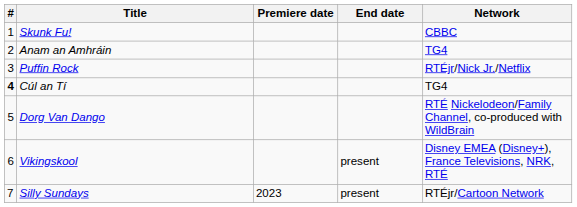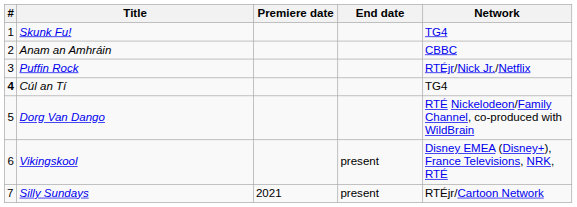 <table class="wikitable sortable">
 <tr>
 <th width=10>#</th>
 <th width=321>Title</th>
 <th width=110>Premiere date</th>
 <th width=110>End date</th>
 <th width=200>Network</th>
 </tr>
 <tr>
 <td style="text-align:center;">1</td>
 <td><em><a href='#'>Skunk Fu!</a></em></td>
 <td></td>
 <td></td>
-<td><a href='#'>CBBC</a></td>
+<td><a href='#'>TG4</a></td>
 </tr>
 <tr>
 <td style="text-align:center;">2</td>
 <td><em>Anam an Amhráin</em></td>
 <td></td>
 <td></td>
-<td><a href='#'>TG4</a></td>
+<td><a href='#'>CBBC</a></td>
 </tr>
 <tr>
 <td style="text-align:center;">3</td>
 <td><em><a href='#'>Puffin Rock</a></em></td>
 <td></td>
 <td></td>
 <td><a href='#'>RTÉjr</a>/<a href='#'>Nick Jr.</a>/<a href='#'>Netflix</a></td>
 </tr>
 <tr>
 <td style="text-align:center;"><strong>4</strong></td>
 <td><em>Cúl an Tí</em></td>
 <td></td>
 <td></td>
 <td>TG4</td>
 </tr>
 <tr>
 <td style="text-align:center;">5</td>
 <td><em><a href='#'>Dorg Van Dango</a></em></td>
 <td></td>
 <td></td>
 <td><a href='#'>RTÉ</a> <a href='#'>Nickelodeon</a>/<a href='#'>Family Channel</a>, co-produced with <a href='#'>WildBrain</a></td>
 </tr>
 <tr>
 <td style="text-align:center;">6</td>
 <td><em><a href='#'>Vikingskool</a></em></td>
 <td></td>
 <td>present</td>
 <td><a href='#'>Disney EMEA</a> (<a href='#'>Disney+</a>), <a href='#'>France Televisions</a>, <a href='#'>NRK</a>, <a href='#'>RTÉ</a></td>
 </tr>
 <tr>
 <td>7</td>
 <td><em><a href='#'>Silly Sundays</a></em></td>
-<td>2023</td>
+<td>2021</td>
 <td>present</td>
 <td>RTÉjr/<a href='#'>Cartoon Network</a></td>
 </tr>
 </table>
